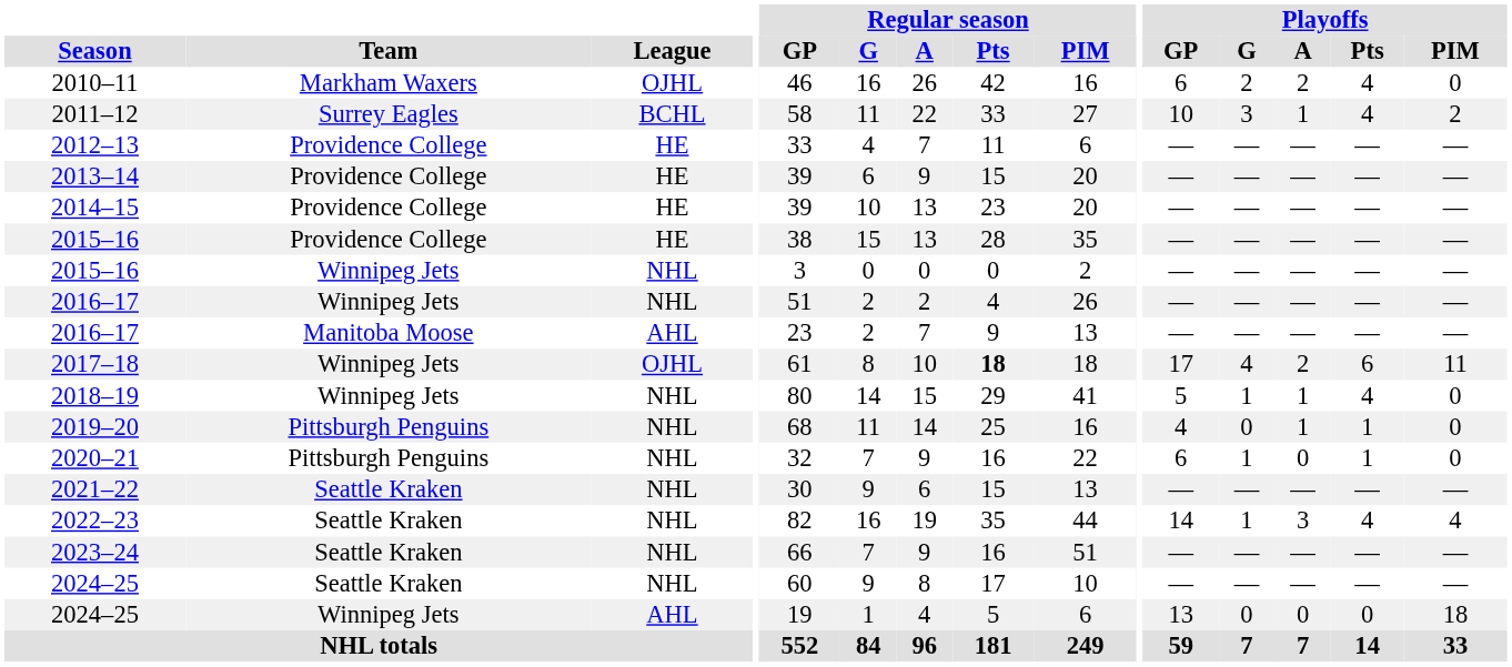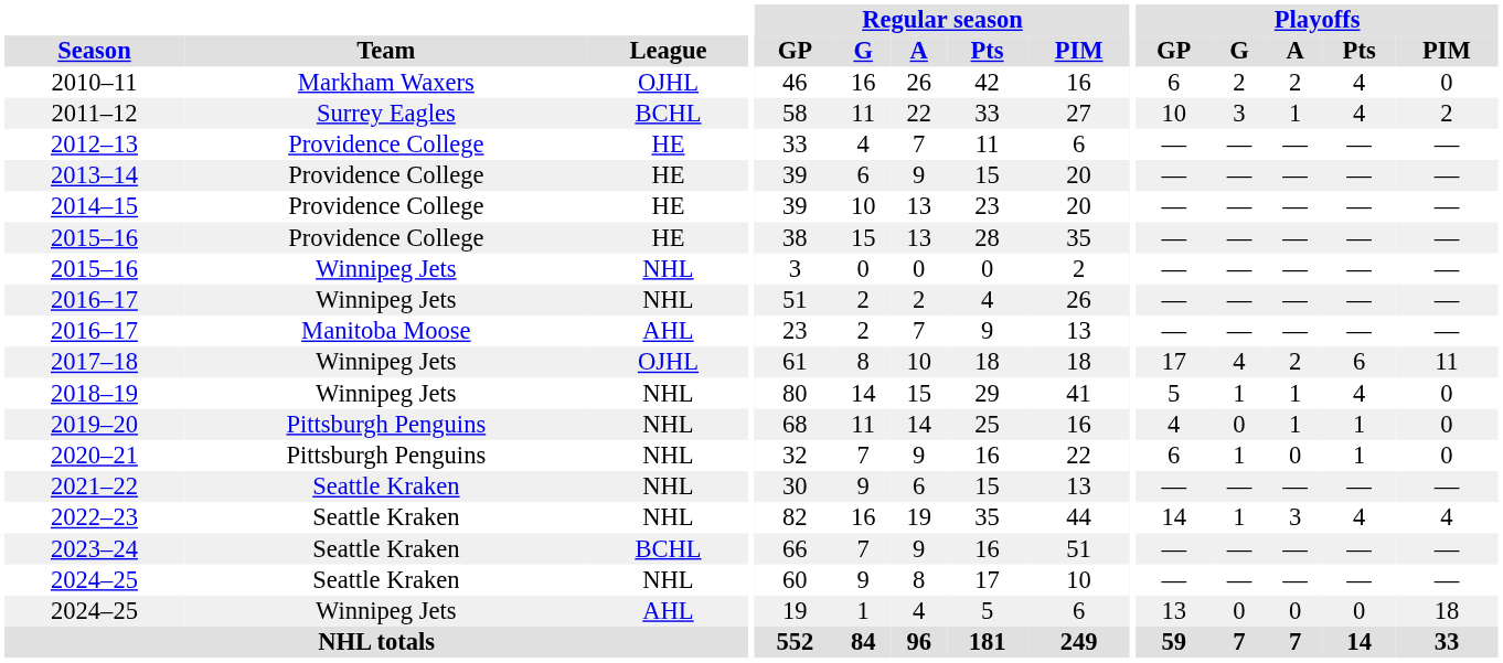 <table border="0" cellpadding="1" cellspacing="0" style="text-align:center; width:60em">
 <tr bgcolor="#e0e0e0">
 <th colspan="3" bgcolor="#ffffff"></th>
 <th rowspan="99" bgcolor="#ffffff"></th>
 <th colspan="5"><a href='#'>Regular season</a></th>
 <th rowspan="99" bgcolor="#ffffff"></th>
 <th colspan="5"><a href='#'>Playoffs</a></th>
 </tr>
 <tr bgcolor="#e0e0e0">
 <th><a href='#'>Season</a></th>
 <th>Team</th>
 <th>League</th>
 <th>GP</th>
 <th><a href='#'>G</a></th>
 <th><a href='#'>A</a></th>
 <th><a href='#'>Pts</a></th>
 <th><a href='#'>PIM</a></th>
 <th>GP</th>
 <th>G</th>
 <th>A</th>
 <th>Pts</th>
 <th>PIM</th>
 </tr>
 <tr>
 <td>2010–11</td>
 <td><a href='#'>Markham Waxers</a></td>
 <td><a href='#'>OJHL</a></td>
 <td>46</td>
 <td>16</td>
 <td>26</td>
 <td>42</td>
 <td>16</td>
 <td>6</td>
 <td>2</td>
 <td>2</td>
 <td>4</td>
 <td>0</td>
 </tr>
 <tr bgcolor="#f0f0f0">
 <td>2011–12</td>
 <td><a href='#'>Surrey Eagles</a></td>
 <td><a href='#'>BCHL</a></td>
 <td>58</td>
 <td>11</td>
 <td>22</td>
 <td>33</td>
 <td>27</td>
 <td>10</td>
 <td>3</td>
 <td>1</td>
 <td>4</td>
 <td>2</td>
 </tr>
 <tr>
 <td><a href='#'>2012–13</a></td>
 <td><a href='#'>Providence College</a></td>
 <td><a href='#'>HE</a></td>
 <td>33</td>
 <td>4</td>
 <td>7</td>
 <td>11</td>
 <td>6</td>
 <td>—</td>
 <td>—</td>
 <td>—</td>
 <td>—</td>
 <td>—</td>
 </tr>
 <tr bgcolor="#f0f0f0">
 <td><a href='#'>2013–14</a></td>
 <td>Providence College</td>
 <td>HE</td>
 <td>39</td>
 <td>6</td>
 <td>9</td>
 <td>15</td>
 <td>20</td>
 <td>—</td>
 <td>—</td>
 <td>—</td>
 <td>—</td>
 <td>—</td>
 </tr>
 <tr>
 <td><a href='#'>2014–15</a></td>
 <td>Providence College</td>
 <td>HE</td>
 <td>39</td>
 <td>10</td>
 <td>13</td>
 <td>23</td>
 <td>20</td>
 <td>—</td>
 <td>—</td>
 <td>—</td>
 <td>—</td>
 <td>—</td>
 </tr>
 <tr bgcolor="#f0f0f0">
 <td><a href='#'>2015–16</a></td>
 <td>Providence College</td>
 <td>HE</td>
 <td>38</td>
 <td>15</td>
 <td>13</td>
 <td>28</td>
 <td>35</td>
 <td>—</td>
 <td>—</td>
 <td>—</td>
 <td>—</td>
 <td>—</td>
 </tr>
 <tr>
 <td><a href='#'>2015–16</a></td>
 <td><a href='#'>Winnipeg Jets</a></td>
 <td><a href='#'>NHL</a></td>
 <td>3</td>
 <td>0</td>
 <td>0</td>
 <td>0</td>
 <td>2</td>
 <td>—</td>
 <td>—</td>
 <td>—</td>
 <td>—</td>
 <td>—</td>
 </tr>
 <tr bgcolor="#f0f0f0">
 <td><a href='#'>2016–17</a></td>
 <td>Winnipeg Jets</td>
 <td>NHL</td>
 <td>51</td>
 <td>2</td>
 <td>2</td>
 <td>4</td>
 <td>26</td>
 <td>—</td>
 <td>—</td>
 <td>—</td>
 <td>—</td>
 <td>—</td>
 </tr>
 <tr>
 <td><a href='#'>2016–17</a></td>
 <td><a href='#'>Manitoba Moose</a></td>
 <td><a href='#'>AHL</a></td>
 <td>23</td>
 <td>2</td>
 <td>7</td>
 <td>9</td>
 <td>13</td>
 <td>—</td>
 <td>—</td>
 <td>—</td>
 <td>—</td>
 <td>—</td>
 </tr>
 <tr bgcolor="#f0f0f0">
 <td><a href='#'>2017–18</a></td>
 <td>Winnipeg Jets</td>
 <td><a href='#'>OJHL</a></td>
 <td>61</td>
 <td>8</td>
 <td>10</td>
-<td><strong>18</strong></td>
+<td>18</td>
 <td>18</td>
 <td>17</td>
 <td>4</td>
 <td>2</td>
 <td>6</td>
 <td>11</td>
 </tr>
 <tr>
 <td><a href='#'>2018–19</a></td>
 <td>Winnipeg Jets</td>
 <td>NHL</td>
 <td>80</td>
 <td>14</td>
 <td>15</td>
 <td>29</td>
 <td>41</td>
 <td>5</td>
 <td>1</td>
 <td>1</td>
 <td>4</td>
 <td>0</td>
 </tr>
 <tr bgcolor="#f0f0f0">
 <td><a href='#'>2019–20</a></td>
 <td><a href='#'>Pittsburgh Penguins</a></td>
 <td>NHL</td>
 <td>68</td>
 <td>11</td>
 <td>14</td>
 <td>25</td>
 <td>16</td>
 <td>4</td>
 <td>0</td>
 <td>1</td>
 <td>1</td>
 <td>0</td>
 </tr>
 <tr>
 <td><a href='#'>2020–21</a></td>
 <td>Pittsburgh Penguins</td>
 <td>NHL</td>
 <td>32</td>
 <td>7</td>
 <td>9</td>
 <td>16</td>
 <td>22</td>
 <td>6</td>
 <td>1</td>
 <td>0</td>
 <td>1</td>
 <td>0</td>
 </tr>
 <tr bgcolor="#f0f0f0">
 <td><a href='#'>2021–22</a></td>
 <td><a href='#'>Seattle Kraken</a></td>
 <td>NHL</td>
 <td>30</td>
 <td>9</td>
 <td>6</td>
 <td>15</td>
 <td>13</td>
 <td>—</td>
 <td>—</td>
 <td>—</td>
 <td>—</td>
 <td>—</td>
 </tr>
 <tr>
 <td><a href='#'>2022–23</a></td>
 <td>Seattle Kraken</td>
 <td>NHL</td>
 <td>82</td>
 <td>16</td>
 <td>19</td>
 <td>35</td>
 <td>44</td>
 <td>14</td>
 <td>1</td>
 <td>3</td>
 <td>4</td>
 <td>4</td>
 </tr>
 <tr bgcolor="#f0f0f0">
 <td><a href='#'>2023–24</a></td>
 <td>Seattle Kraken</td>
-<td>NHL</td>
+<td><a href='#'>BCHL</a></td>
 <td>66</td>
 <td>7</td>
 <td>9</td>
 <td>16</td>
 <td>51</td>
 <td>—</td>
 <td>—</td>
 <td>—</td>
 <td>—</td>
 <td>—</td>
 </tr>
 <tr>
 <td><a href='#'>2024–25</a></td>
 <td>Seattle Kraken</td>
 <td>NHL</td>
 <td>60</td>
 <td>9</td>
 <td>8</td>
 <td>17</td>
 <td>10</td>
 <td>—</td>
 <td>—</td>
 <td>—</td>
 <td>—</td>
 <td>—</td>
 </tr>
 <tr bgcolor="#f0f0f0">
 <td>2024–25</td>
 <td>Winnipeg Jets</td>
 <td><a href='#'>AHL</a></td>
 <td>19</td>
 <td>1</td>
 <td>4</td>
 <td>5</td>
 <td>6</td>
 <td>13</td>
 <td>0</td>
 <td>0</td>
 <td>0</td>
 <td>18</td>
 </tr>
 <tr bgcolor="#e0e0e0">
 <th colspan="3">NHL totals</th>
 <th>552</th>
 <th>84</th>
 <th>96</th>
 <th>181</th>
 <th>249</th>
 <th>59</th>
 <th>7</th>
 <th>7</th>
 <th>14</th>
 <th>33</th>
 </tr>
 </table>
